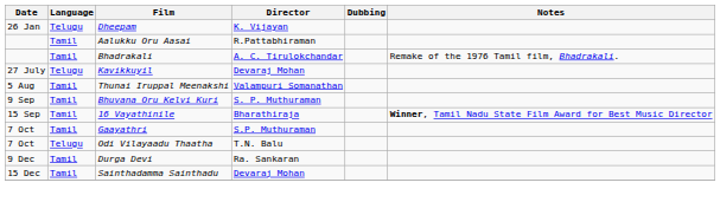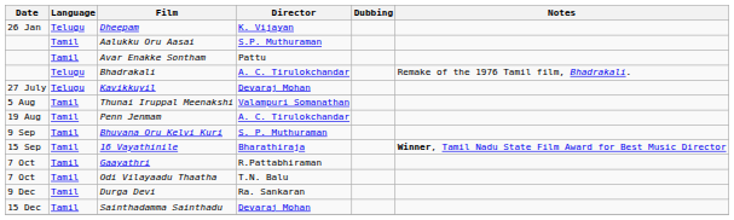 <table class="wikitable sortable" style="font-size:95%;">
 <tr>
 <th>Date</th>
 <th>Language</th>
 <th>Film</th>
 <th>Director</th>
 <th>Dubbing</th>
 <th>Notes</th>
 </tr>
 <tr>
 <td>26 Jan</td>
 <td><a href='#'>Telugu</a></td>
 <td><em><a href='#'>Dheepam</a></em></td>
 <td><a href='#'>K. Vijayan</a></td>
 <td></td>
 <td></td>
 </tr>
 <tr>
 <td></td>
 <td><a href='#'>Tamil</a></td>
 <td><em>Aalukku Oru Aasai</em></td>
-<td>R.Pattabhiraman</td>
+<td><a href='#'>S.P. Muthuraman</a></td>
 <td></td>
 <td></td>
 </tr>
 <tr>
 <td></td>
 <td><a href='#'>Tamil</a></td>
+<td><em>Avar Enakke Sontham</em></td>
+<td>Pattu</td>
+<td></td>
+<td></td>
+</tr>
+<tr>
+<td></td>
+<td><a href='#'>Telugu</a></td>
 <td><em>Bhadrakali</em> </td>
 <td><a href='#'>A. C. Tirulokchandar</a></td>
 <td></td>
 <td>Remake of the 1976 Tamil film, <em><a href='#'>Bhadrakali</a></em>.</td>
 </tr>
 <tr>
 <td>27 July</td>
 <td><a href='#'>Telugu</a></td>
 <td><em><a href='#'>Kavikkuyil</a></em></td>
 <td><a href='#'>Devaraj Mohan</a></td>
 <td></td>
 <td></td>
 </tr>
 <tr>
 <td>5 Aug</td>
 <td><a href='#'>Tamil</a></td>
 <td><em>Thunai Iruppal Meenakshi</em> </td>
 <td><a href='#'>Valampuri Somanathan</a></td>
+<td></td>
+<td></td>
+</tr>
+<tr>
+<td>19 Aug</td>
+<td><a href='#'>Tamil</a></td>
+<td><em>Penn Jenmam</em></td>
+<td><a href='#'>A. C. Tirulokchandar</a></td>
 <td></td>
 <td></td>
 </tr>
 <tr>
 <td>9 Sep</td>
 <td><a href='#'>Tamil</a></td>
 <td><em><a href='#'>Bhuvana Oru Kelvi Kuri</a></em></td>
 <td><a href='#'>S. P. Muthuraman</a></td>
 <td></td>
 <td></td>
 </tr>
 <tr>
 <td>15 Sep</td>
 <td><a href='#'>Tamil</a></td>
 <td><em><a href='#'>16 Vayathinile</a></em></td>
 <td><a href='#'>Bharathiraja</a></td>
 <td></td>
 <td><strong>Winner</strong>, <a href='#'>Tamil Nadu State Film Award for Best Music Director</a></td>
 </tr>
 <tr>
 <td>7 Oct</td>
 <td><a href='#'>Tamil</a></td>
 <td><em><a href='#'>Gaayathri</a></em></td>
-<td><a href='#'>S.P. Muthuraman</a></td>
+<td>R.Pattabhiraman</td>
 <td></td>
 <td></td>
 </tr>
 <tr>
 <td>7 Oct</td>
-<td><a href='#'>Telugu</a></td>
+<td><a href='#'>Tamil</a></td>
 <td><em>Odi Vilayaadu Thaatha</em></td>
 <td>T.N. Balu</td>
 <td></td>
 <td></td>
 </tr>
 <tr>
 <td>9 Dec</td>
 <td><a href='#'>Tamil</a></td>
 <td><em>Durga Devi</em></td>
 <td>Ra. Sankaran</td>
 <td></td>
 <td></td>
 </tr>
 <tr>
 <td>15 Dec</td>
 <td><a href='#'>Tamil</a></td>
 <td><em>Sainthadamma Sainthadu</em></td>
 <td><a href='#'>Devaraj Mohan</a></td>
 <td></td>
 <td></td>
 </tr>
 <tr>
 </tr>
 </table>
